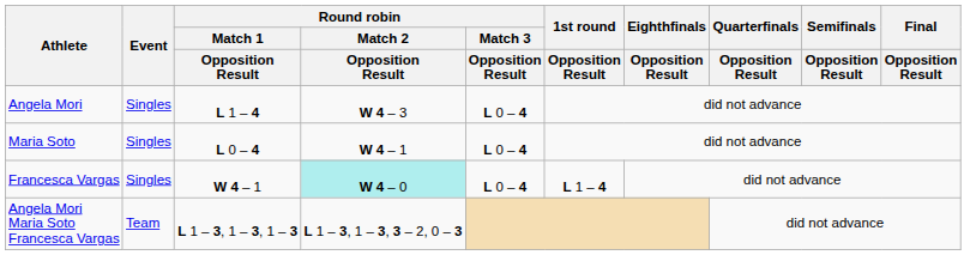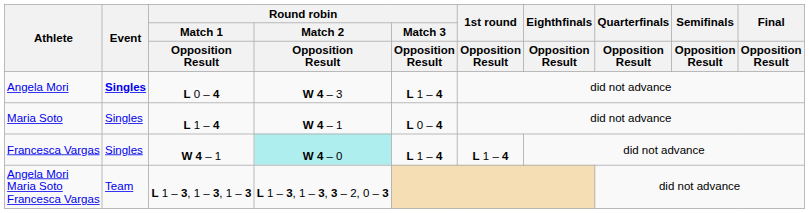 <table class="wikitable" border="1" style="font-size:90%">
 <tr>
 <th rowspan=3>Athlete</th>
 <th rowspan=3>Event</th>
 <th colspan=3>Round robin</th>
 <th rowspan=2>1st round</th>
 <th rowspan=2>Eighthfinals</th>
 <th rowspan=2>Quarterfinals</th>
 <th rowspan=2>Semifinals</th>
 <th rowspan=2>Final</th>
 </tr>
 <tr>
 <th>Match 1</th>
 <th>Match 2</th>
 <th>Match 3</th>
 </tr>
 <tr>
 <th>Opposition<br>Result</th>
 <th>Opposition<br>Result</th>
 <th>Opposition<br>Result</th>
 <th>Opposition<br>Result</th>
 <th>Opposition<br>Result</th>
 <th>Opposition<br>Result</th>
 <th>Opposition<br>Result</th>
 <th>Opposition<br>Result</th>
 </tr>
 <tr>
 <td><a href='#'>Angela Mori</a></td>
-<td><a href='#'>Singles</a></td>
+<td><strong><a href='#'>Singles</a></strong></td>
+<td align=center><br><strong>L</strong> 0 – <strong>4</strong></td>
+<td align=center><br><strong>W</strong> <strong>4</strong> – 3</td>
 <td align=center><br><strong>L</strong> 1 – <strong>4</strong></td>
-<td align=center><br><strong>W</strong> <strong>4</strong> – 3</td>
-<td align=center><br><strong>L</strong> 0 – <strong>4</strong></td>
 <td align="center" colspan="7">did not advance</td>
 </tr>
 <tr>
 <td><a href='#'>Maria Soto</a></td>
 <td><a href='#'>Singles</a></td>
-<td align=center><br><strong>L</strong> 0 – <strong>4</strong></td>
+<td align=center><br><strong>L</strong> 1 – <strong>4</strong></td>
 <td align=center><br><strong>W</strong> <strong>4</strong> – 1</td>
 <td align=center><br><strong>L</strong> 0 – <strong>4</strong></td>
 <td align="center" colspan="7">did not advance</td>
 </tr>
 <tr>
 <td><a href='#'>Francesca Vargas</a></td>
 <td><a href='#'>Singles</a></td>
 <td align=center><br><strong>W</strong> <strong>4</strong> – 1</td>
 <td align=center style="background: paleturquoise;"><br><strong>W</strong> <strong>4</strong> – 0</td>
-<td align=center><br><strong>L</strong> 0 – <strong>4</strong></td>
+<td align=center><br><strong>L</strong> 1 – <strong>4</strong></td>
 <td align=center><br><strong>L</strong> 1 – <strong>4</strong></td>
 <td align="center" colspan="7">did not advance</td>
 </tr>
 <tr>
 <td><a href='#'>Angela Mori</a><br><a href='#'>Maria Soto</a><br><a href='#'>Francesca Vargas</a></td>
 <td><a href='#'>Team</a></td>
 <td align=center><br><strong>L</strong> 1 – <strong>3</strong>, 1 – <strong>3</strong>, 1 – <strong>3</strong></td>
 <td align=center><br><strong>L</strong> 1 – <strong>3</strong>, 1 – <strong>3</strong>, <strong>3</strong> – 2, 0 – <strong>3</strong></td>
 <td align=center bgcolor=wheat colspan=3></td>
 <td align="center" colspan="7">did not advance</td>
 </tr>
 </table>
